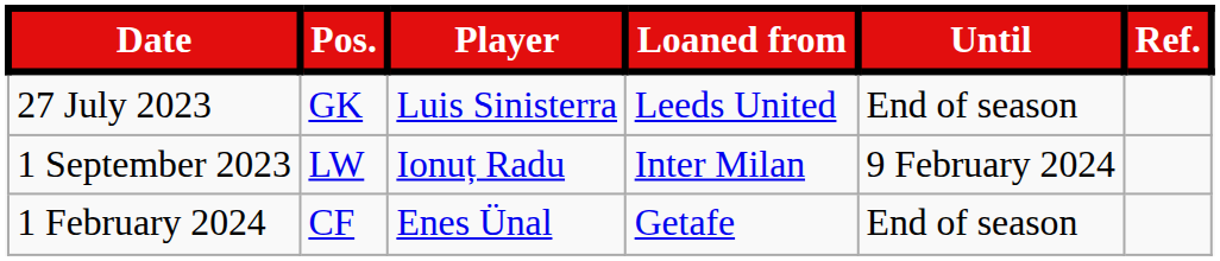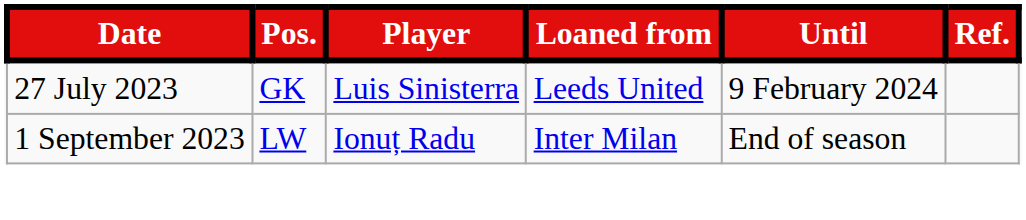 <table class="wikitable plainrowheaders sortable">
 <tr>
 <th style="background:#e20e0e;color:#ffffff;border:3px solid #000000">Date</th>
 <th style="background:#e20e0e;color:#ffffff;border:3px solid #000000">Pos.</th>
 <th style="background:#e20e0e;color:#ffffff;border:3px solid #000000">Player</th>
 <th style="background:#e20e0e;color:#ffffff;border:3px solid #000000">Loaned from</th>
 <th style="background:#e20e0e;color:#ffffff;border:3px solid #000000">Until</th>
 <th style="background:#e20e0e;color:#ffffff;border:3px solid #000000">Ref.</th>
 </tr>
 <tr>
 <td>27 July 2023</td>
 <td><a href='#'>GK</a></td>
 <td> <a href='#'>Luis Sinisterra</a></td>
 <td> <a href='#'>Leeds United</a></td>
-<td>End of season</td>
+<td>9 February 2024</td>
 <td></td>
 </tr>
 <tr>
 <td>1 September 2023</td>
 <td><a href='#'>LW</a></td>
 <td> <a href='#'>Ionuț Radu</a></td>
 <td> <a href='#'>Inter Milan</a></td>
-<td>9 February 2024</td>
-<td></td>
-</tr>
-<tr>
-<td>1 February 2024</td>
-<td><a href='#'>CF</a></td>
-<td> <a href='#'>Enes Ünal</a></td>
-<td> <a href='#'>Getafe</a></td>
 <td>End of season</td>
 <td></td>
 </tr>
 </table>
